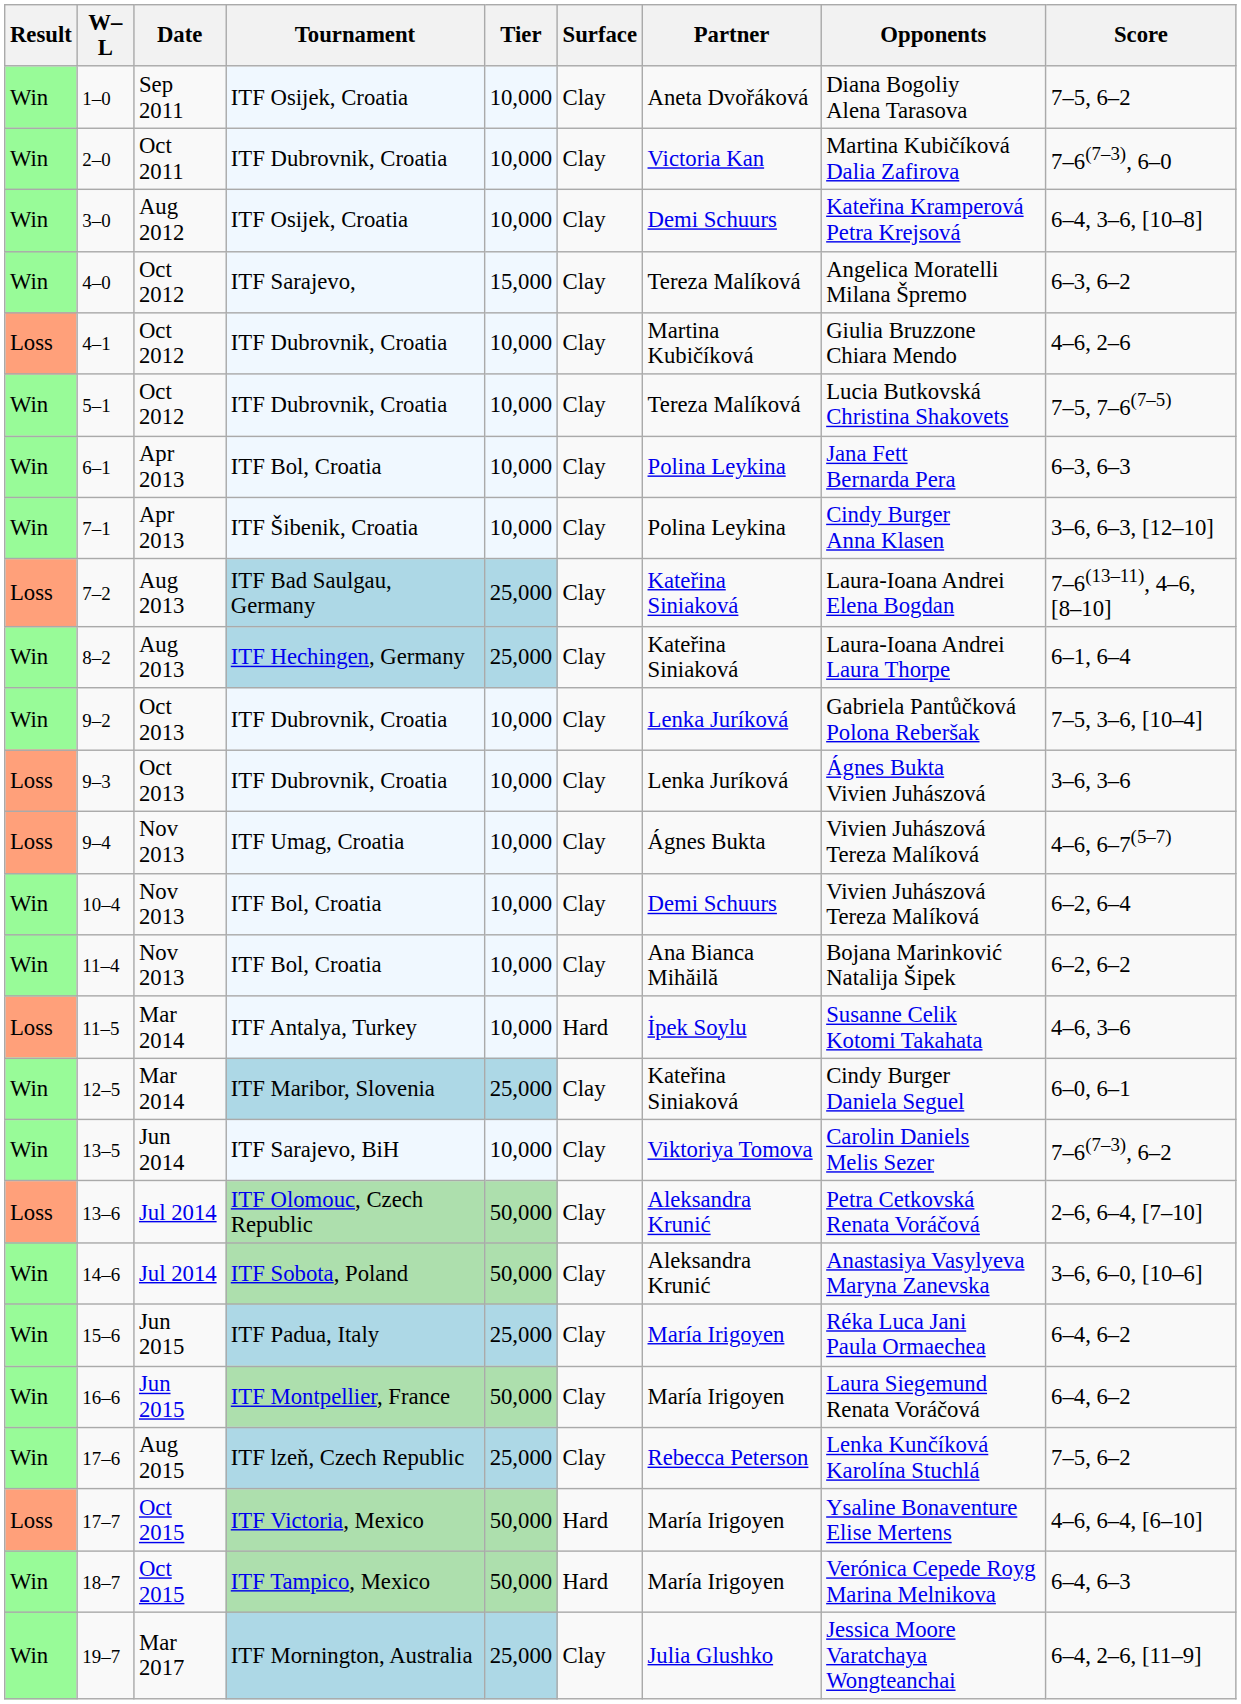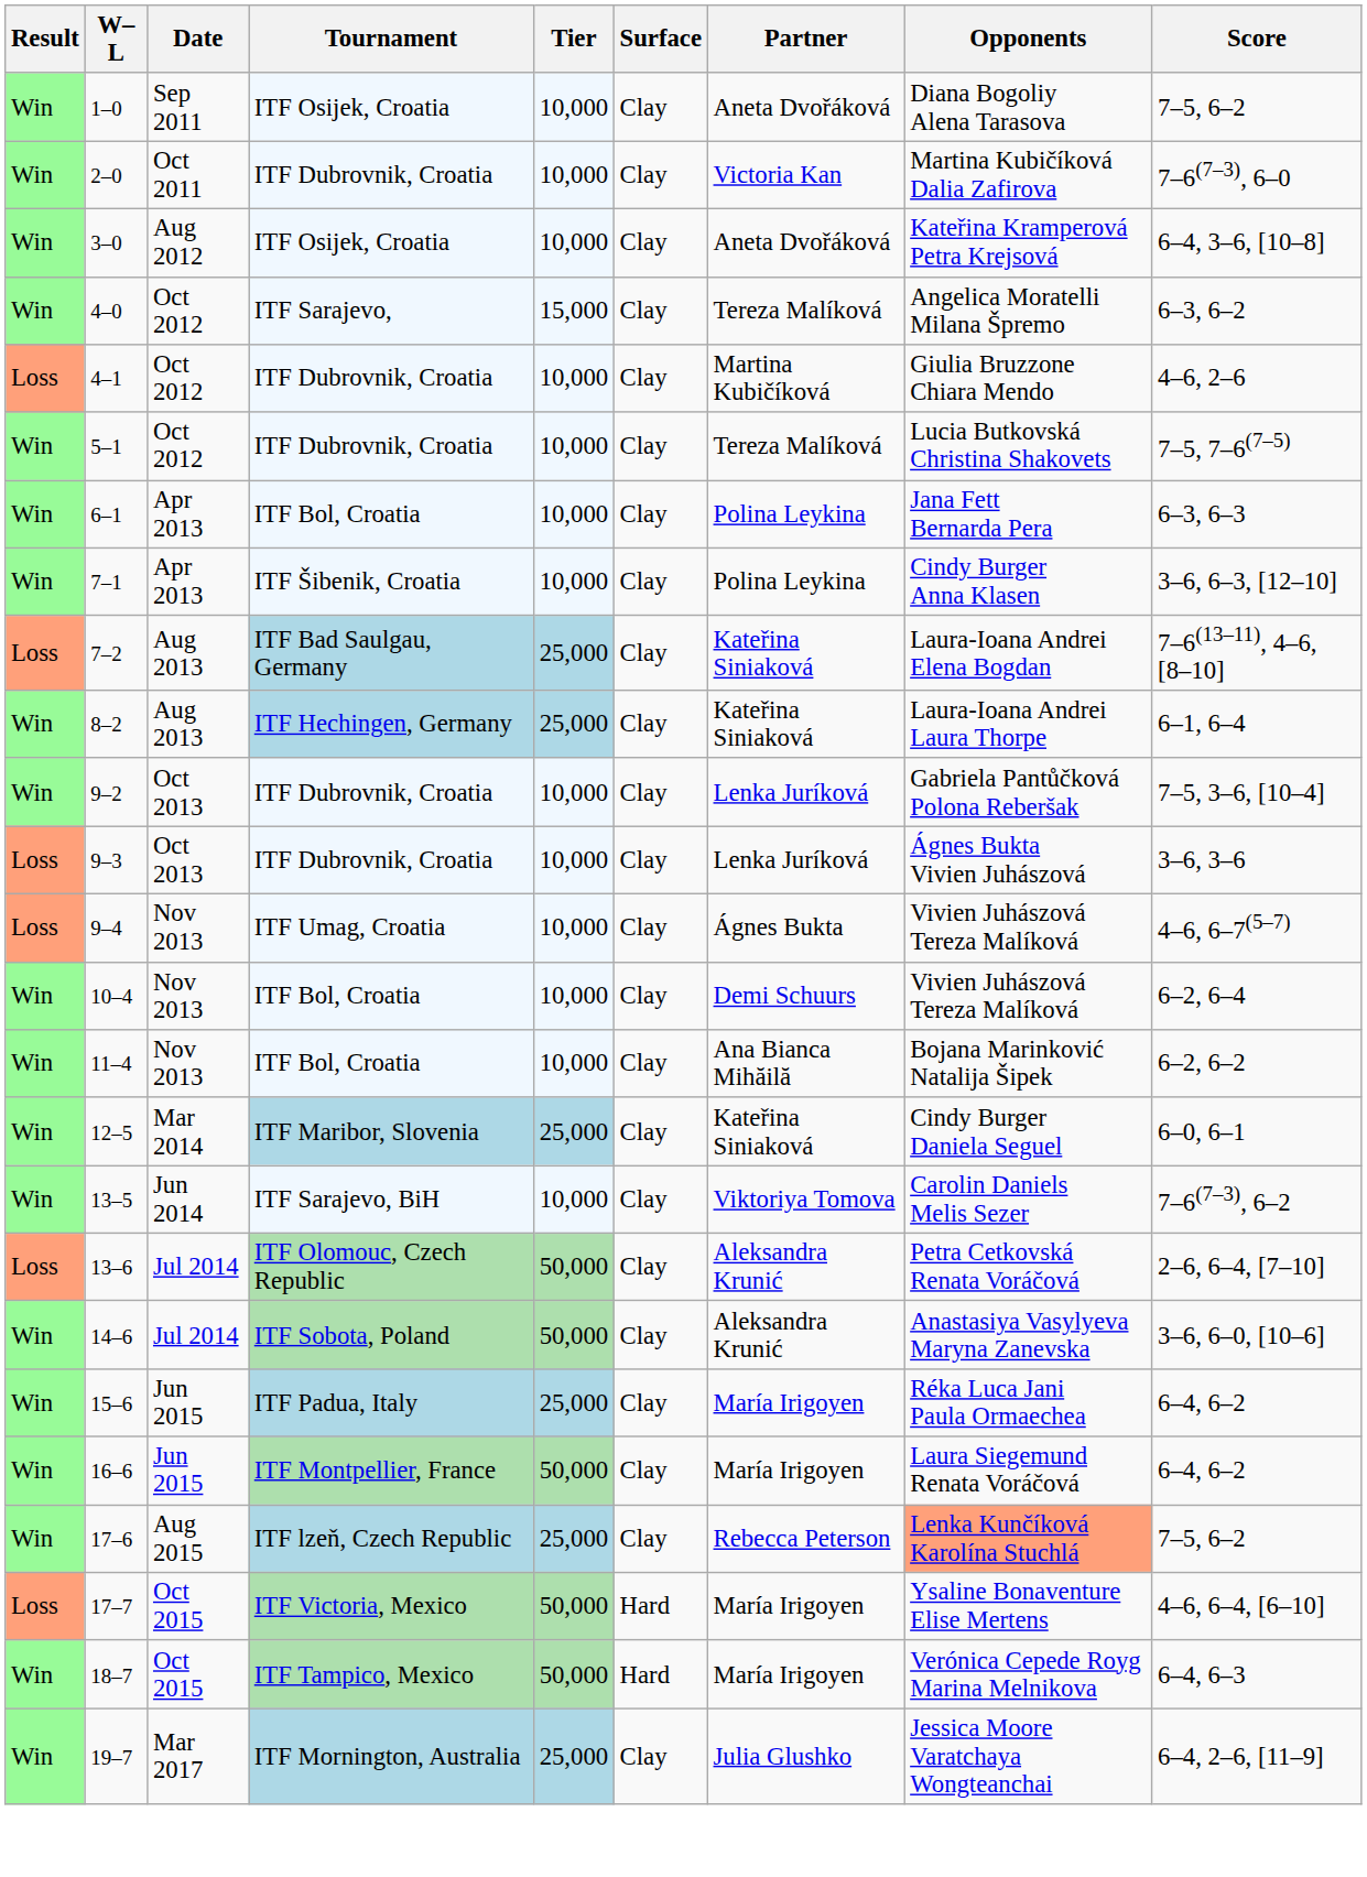 <table class="sortable wikitable">
 <tr>
 <th>Result</th>
 <th class=unsortable>W–L</th>
 <th>Date</th>
 <th>Tournament</th>
 <th>Tier</th>
 <th>Surface</th>
 <th>Partner</th>
 <th>Opponents</th>
 <th class=unsortable>Score</th>
 </tr>
 <tr>
 <td bgcolor=98fb98>Win</td>
 <td><small>1–0</small></td>
 <td>Sep 2011</td>
 <td bgcolor=f0f8ff>ITF Osijek, Croatia</td>
 <td bgcolor=f0f8ff>10,000</td>
 <td>Clay</td>
 <td> Aneta Dvořáková</td>
 <td> Diana Bogoliy <br>  Alena Tarasova</td>
 <td>7–5, 6–2</td>
 </tr>
 <tr>
 <td bgcolor=98fb98>Win</td>
 <td><small>2–0</small></td>
 <td>Oct 2011</td>
 <td bgcolor=f0f8ff>ITF Dubrovnik, Croatia</td>
 <td bgcolor=f0f8ff>10,000</td>
 <td>Clay</td>
 <td> <a href='#'>Victoria Kan</a></td>
 <td> Martina Kubičíková <br>  <a href='#'>Dalia Zafirova</a></td>
 <td>7–6<sup>(7–3)</sup>, 6–0</td>
 </tr>
 <tr>
 <td bgcolor=98fb98>Win</td>
 <td><small>3–0</small></td>
 <td>Aug 2012</td>
 <td bgcolor=f0f8ff>ITF Osijek, Croatia</td>
 <td bgcolor=f0f8ff>10,000</td>
 <td>Clay</td>
-<td> <a href='#'>Demi Schuurs</a></td>
+<td> Aneta Dvořáková</td>
 <td> <a href='#'>Kateřina Kramperová</a> <br>  <a href='#'>Petra Krejsová</a></td>
 <td>6–4, 3–6, [10–8]</td>
 </tr>
 <tr>
 <td bgcolor=98fb98>Win</td>
 <td><small>4–0</small></td>
 <td>Oct 2012</td>
 <td bgcolor=#f0f8ff>ITF Sarajevo, </td>
 <td bgcolor=#f0f8ff>15,000</td>
 <td>Clay</td>
 <td> Tereza Malíková</td>
 <td> Angelica Moratelli <br>  Milana Špremo</td>
 <td>6–3, 6–2</td>
 </tr>
 <tr>
 <td bgcolor=ffa07a>Loss</td>
 <td><small>4–1</small></td>
 <td>Oct 2012</td>
 <td bgcolor=f0f8ff>ITF Dubrovnik, Croatia</td>
 <td bgcolor=f0f8ff>10,000</td>
 <td>Clay</td>
 <td> Martina Kubičíková</td>
 <td> Giulia Bruzzone <br>  Chiara Mendo</td>
 <td>4–6, 2–6</td>
 </tr>
 <tr>
 <td bgcolor=98fb98>Win</td>
 <td><small>5–1</small></td>
 <td>Oct 2012</td>
 <td bgcolor=f0f8ff>ITF Dubrovnik, Croatia</td>
 <td bgcolor=f0f8ff>10,000</td>
 <td>Clay</td>
 <td> Tereza Malíková</td>
 <td> Lucia Butkovská <br>  <a href='#'>Christina Shakovets</a></td>
 <td>7–5, 7–6<sup>(7–5)</sup></td>
 </tr>
 <tr>
 <td bgcolor=98fb98>Win</td>
 <td><small>6–1</small></td>
 <td>Apr 2013</td>
 <td bgcolor=f0f8ff>ITF Bol, Croatia</td>
 <td bgcolor=f0f8ff>10,000</td>
 <td>Clay</td>
 <td> <a href='#'>Polina Leykina</a></td>
 <td> <a href='#'>Jana Fett</a> <br>  <a href='#'>Bernarda Pera</a></td>
 <td>6–3, 6–3</td>
 </tr>
 <tr>
 <td bgcolor=98fb98>Win</td>
 <td><small>7–1</small></td>
 <td>Apr 2013</td>
 <td bgcolor=f0f8ff>ITF Šibenik, Croatia</td>
 <td bgcolor=f0f8ff>10,000</td>
 <td>Clay</td>
 <td> Polina Leykina</td>
 <td> <a href='#'>Cindy Burger</a> <br>  <a href='#'>Anna Klasen</a></td>
 <td>3–6, 6–3, [12–10]</td>
 </tr>
 <tr>
 <td bgcolor=ffa07a>Loss</td>
 <td><small>7–2</small></td>
 <td>Aug 2013</td>
 <td bgcolor=lightblue>ITF Bad Saulgau, Germany</td>
 <td bgcolor=lightblue>25,000</td>
 <td>Clay</td>
 <td> <a href='#'>Kateřina Siniaková</a></td>
 <td> Laura-Ioana Andrei <br>  <a href='#'>Elena Bogdan</a></td>
 <td>7–6<sup>(13–11)</sup>, 4–6, [8–10]</td>
 </tr>
 <tr>
 <td bgcolor=98fb98>Win</td>
 <td><small>8–2</small></td>
 <td>Aug 2013</td>
 <td bgcolor=lightblue><a href='#'>ITF Hechingen</a>, Germany</td>
 <td bgcolor=lightblue>25,000</td>
 <td>Clay</td>
 <td> Kateřina Siniaková</td>
 <td> Laura-Ioana Andrei <br>  <a href='#'>Laura Thorpe</a></td>
 <td>6–1, 6–4</td>
 </tr>
 <tr>
 <td bgcolor=98fb98>Win</td>
 <td><small>9–2</small></td>
 <td>Oct 2013</td>
 <td bgcolor=f0f8ff>ITF Dubrovnik, Croatia</td>
 <td bgcolor=f0f8ff>10,000</td>
 <td>Clay</td>
 <td> <a href='#'>Lenka Juríková</a></td>
 <td> Gabriela Pantůčková <br>  <a href='#'>Polona Reberšak</a></td>
 <td>7–5, 3–6, [10–4]</td>
 </tr>
 <tr>
 <td bgcolor=ffa07a>Loss</td>
 <td><small>9–3</small></td>
 <td>Oct 2013</td>
 <td bgcolor=f0f8ff>ITF Dubrovnik, Croatia</td>
 <td bgcolor=f0f8ff>10,000</td>
 <td>Clay</td>
 <td> Lenka Juríková</td>
 <td> <a href='#'>Ágnes Bukta</a> <br>  Vivien Juhászová</td>
 <td>3–6, 3–6</td>
 </tr>
 <tr>
 <td bgcolor=ffa07a>Loss</td>
 <td><small>9–4</small></td>
 <td>Nov 2013</td>
 <td bgcolor=f0f8ff>ITF Umag, Croatia</td>
 <td bgcolor=f0f8ff>10,000</td>
 <td>Clay</td>
 <td> Ágnes Bukta</td>
 <td> Vivien Juhászová <br>  Tereza Malíková</td>
 <td>4–6, 6–7<sup>(5–7)</sup></td>
 </tr>
 <tr>
 <td bgcolor=98fb98>Win</td>
 <td><small>10–4</small></td>
 <td>Nov 2013</td>
 <td bgcolor=f0f8ff>ITF Bol, Croatia</td>
 <td bgcolor=f0f8ff>10,000</td>
 <td>Clay</td>
 <td> <a href='#'>Demi Schuurs</a></td>
 <td> Vivien Juhászová <br>  Tereza Malíková</td>
 <td>6–2, 6–4</td>
 </tr>
 <tr>
 <td bgcolor=98fb98>Win</td>
 <td><small>11–4</small></td>
 <td>Nov 2013</td>
 <td bgcolor=f0f8ff>ITF Bol, Croatia</td>
 <td bgcolor=f0f8ff>10,000</td>
 <td>Clay</td>
 <td> Ana Bianca Mihăilă</td>
 <td> Bojana Marinković <br>  Natalija Šipek</td>
 <td>6–2, 6–2</td>
 </tr>
 <tr>
-<td bgcolor=ffa07a>Loss</td>
-<td><small>11–5</small></td>
-<td>Mar 2014</td>
-<td bgcolor=f0f8ff>ITF Antalya, Turkey</td>
-<td bgcolor=f0f8ff>10,000</td>
-<td>Hard</td>
-<td> <a href='#'>İpek Soylu</a></td>
-<td> <a href='#'>Susanne Celik</a> <br>  <a href='#'>Kotomi Takahata</a></td>
-<td>4–6, 3–6</td>
-</tr>
-<tr>
 <td bgcolor=98fb98>Win</td>
 <td><small>12–5</small></td>
 <td>Mar 2014</td>
 <td bgcolor=lightblue>ITF Maribor, Slovenia</td>
 <td bgcolor=lightblue>25,000</td>
 <td>Clay</td>
 <td> Kateřina Siniaková</td>
 <td> Cindy Burger <br>  <a href='#'>Daniela Seguel</a></td>
 <td>6–0, 6–1</td>
 </tr>
 <tr>
 <td bgcolor=98fb98>Win</td>
 <td><small>13–5</small></td>
 <td>Jun 2014</td>
 <td bgcolor=#f0f8ff>ITF Sarajevo, BiH</td>
 <td bgcolor=#f0f8ff>10,000</td>
 <td>Clay</td>
 <td> <a href='#'>Viktoriya Tomova</a></td>
 <td> <a href='#'>Carolin Daniels</a> <br>  <a href='#'>Melis Sezer</a></td>
 <td>7–6<sup>(7–3)</sup>, 6–2</td>
 </tr>
 <tr>
 <td bgcolor=ffa07a>Loss</td>
 <td><small>13–6</small></td>
 <td><a href='#'>Jul 2014</a></td>
 <td bgcolor=addfad><a href='#'>ITF Olomouc</a>, Czech Republic</td>
 <td bgcolor=addfad>50,000</td>
 <td>Clay</td>
 <td> <a href='#'>Aleksandra Krunić</a></td>
 <td> <a href='#'>Petra Cetkovská</a> <br>  <a href='#'>Renata Voráčová</a></td>
 <td>2–6, 6–4, [7–10]</td>
 </tr>
 <tr>
 <td bgcolor=98fb98>Win</td>
 <td><small>14–6</small></td>
 <td><a href='#'>Jul 2014</a></td>
 <td bgcolor=addfad><a href='#'>ITF Sobota</a>, Poland</td>
 <td bgcolor=addfad>50,000</td>
 <td>Clay</td>
 <td> Aleksandra Krunić</td>
 <td> <a href='#'>Anastasiya Vasylyeva</a> <br>  <a href='#'>Maryna Zanevska</a></td>
 <td>3–6, 6–0, [10–6]</td>
 </tr>
 <tr>
 <td bgcolor=98fb98>Win</td>
 <td><small>15–6</small></td>
 <td>Jun 2015</td>
 <td bgcolor=lightblue>ITF Padua, Italy</td>
 <td bgcolor=lightblue>25,000</td>
 <td>Clay</td>
 <td> <a href='#'>María Irigoyen</a></td>
 <td> <a href='#'>Réka Luca Jani</a> <br>  <a href='#'>Paula Ormaechea</a></td>
 <td>6–4, 6–2</td>
 </tr>
 <tr>
 <td bgcolor=98fb98>Win</td>
 <td><small>16–6</small></td>
 <td><a href='#'>Jun 2015</a></td>
 <td bgcolor=addfad><a href='#'>ITF Montpellier</a>, France</td>
 <td bgcolor=addfad>50,000</td>
 <td>Clay</td>
 <td> María Irigoyen</td>
 <td> <a href='#'>Laura Siegemund</a> <br>  Renata Voráčová</td>
 <td>6–4, 6–2</td>
 </tr>
 <tr>
 <td bgcolor=98fb98>Win</td>
 <td><small>17–6</small></td>
 <td>Aug 2015</td>
 <td bgcolor=lightblue>ITF lzeň, Czech Republic</td>
 <td bgcolor=lightblue>25,000</td>
 <td>Clay</td>
 <td> <a href='#'>Rebecca Peterson</a></td>
-<td> <a href='#'>Lenka Kunčíková</a> <br>  <a href='#'>Karolína Stuchlá</a></td>
+<td style="background: lightsalmon;"> <a href='#'>Lenka Kunčíková</a> <br>  <a href='#'>Karolína Stuchlá</a></td>
 <td>7–5, 6–2</td>
 </tr>
 <tr>
 <td bgcolor=ffa07a>Loss</td>
 <td><small>17–7</small></td>
 <td><a href='#'>Oct 2015</a></td>
 <td bgcolor=addfad><a href='#'>ITF Victoria</a>, Mexico</td>
 <td bgcolor=addfad>50,000</td>
 <td>Hard</td>
 <td> María Irigoyen</td>
 <td> <a href='#'>Ysaline Bonaventure</a> <br>  <a href='#'>Elise Mertens</a></td>
 <td>4–6, 6–4, [6–10]</td>
 </tr>
 <tr>
 <td bgcolor=98fb98>Win</td>
 <td><small>18–7</small></td>
 <td><a href='#'>Oct 2015</a></td>
 <td bgcolor=addfad><a href='#'>ITF Tampico</a>, Mexico</td>
 <td bgcolor=addfad>50,000</td>
 <td>Hard</td>
 <td> María Irigoyen</td>
 <td> <a href='#'>Verónica Cepede Royg</a> <br>  <a href='#'>Marina Melnikova</a></td>
 <td>6–4, 6–3</td>
 </tr>
 <tr>
 <td bgcolor=98fb98>Win</td>
 <td><small>19–7</small></td>
 <td>Mar 2017</td>
 <td bgcolor=lightblue>ITF Mornington, Australia</td>
 <td bgcolor=lightblue>25,000</td>
 <td>Clay</td>
 <td> <a href='#'>Julia Glushko</a></td>
 <td> <a href='#'>Jessica Moore</a> <br>  <a href='#'>Varatchaya Wongteanchai</a></td>
 <td>6–4, 2–6, [11–9]</td>
 </tr>
 </table>
